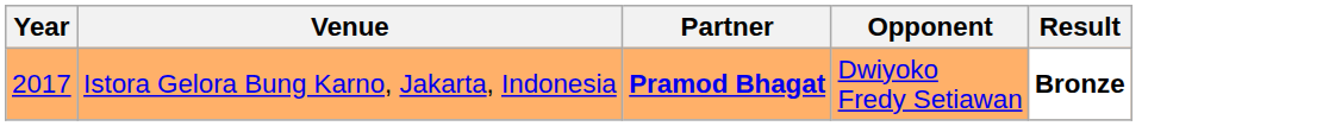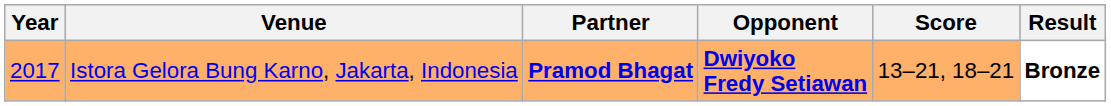 <table class="sortable wikitable" style="font-size: 90%;">
 <tr>
 <th>Year</th>
 <th>Venue</th>
 <th>Partner</th>
 <th>Opponent</th>
+<th>Score</th>
 <th>Result</th>
 </tr>
 <tr style="background:#FFB069">
 <td align="center"><a href='#'>2017</a></td>
 <td align="left"><a href='#'>Istora Gelora Bung Karno</a>, <a href='#'>Jakarta</a>, <a href='#'>Indonesia</a></td>
 <td align="left"><strong> <a href='#'>Pramod Bhagat</a></strong></td>
-<td align="left"> <a href='#'>Dwiyoko</a><br>  <a href='#'>Fredy Setiawan</a></td>
+<td align="left"><strong> <a href='#'>Dwiyoko</a><br>  <a href='#'>Fredy Setiawan</a></strong></td>
+<td align="left">13–21, 18–21</td>
 <td style="text-align:left; background:white"> <strong>Bronze</strong></td>
 </tr>
 </table>
